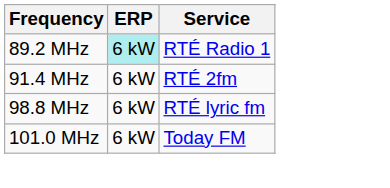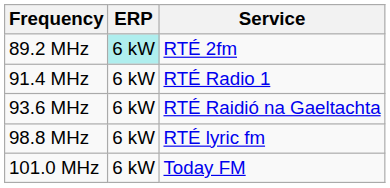 <table class="wikitable sortable">
 <tr>
 <th>Frequency</th>
 <th>ERP</th>
 <th>Service</th>
 </tr>
 <tr>
 <td>89.2 MHz</td>
 <td style="background: paleturquoise;">6 kW</td>
-<td><a href='#'>RTÉ Radio 1</a></td>
+<td><a href='#'>RTÉ 2fm</a></td>
 </tr>
 <tr>
 <td>91.4 MHz</td>
 <td>6 kW</td>
-<td><a href='#'>RTÉ 2fm</a></td>
+<td><a href='#'>RTÉ Radio 1</a></td>
+</tr>
+<tr>
+<td>93.6 MHz</td>
+<td>6 kW</td>
+<td><a href='#'>RTÉ Raidió na Gaeltachta</a></td>
 </tr>
 <tr>
 <td>98.8 MHz</td>
 <td>6 kW</td>
 <td><a href='#'>RTÉ lyric fm</a></td>
 </tr>
 <tr>
 <td>101.0 MHz</td>
 <td>6 kW</td>
 <td><a href='#'>Today FM</a></td>
 </tr>
 </table>
